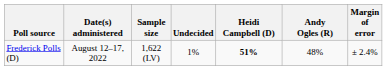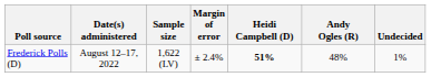 <table class="wikitable" style="font-size:90%;text-align:center;">
 <tr valign=bottom>
 <th>Poll source</th>
 <th>Date(s)<br>administered</th>
 <th>Sample<br>size</th>
-<th>Undecided</th>
+<th>Margin<br>of error</th>
 <th style="width:100px;">Heidi<br>Campbell (D)</th>
 <th style="width:100px;">Andy<br>Ogles (R)</th>
-<th>Margin<br>of error</th>
+<th>Undecided</th>
 </tr>
 <tr>
 <td style="text-align:left;"><a href='#'>Frederick Polls</a> (D)</td>
 <td>August 12–17, 2022</td>
 <td>1,622 (LV)</td>
-<td>1%</td>
+<td>± 2.4%</td>
 <td><strong>51%</strong></td>
 <td>48%</td>
-<td>± 2.4%</td>
+<td>1%</td>
 </tr>
 </table>
